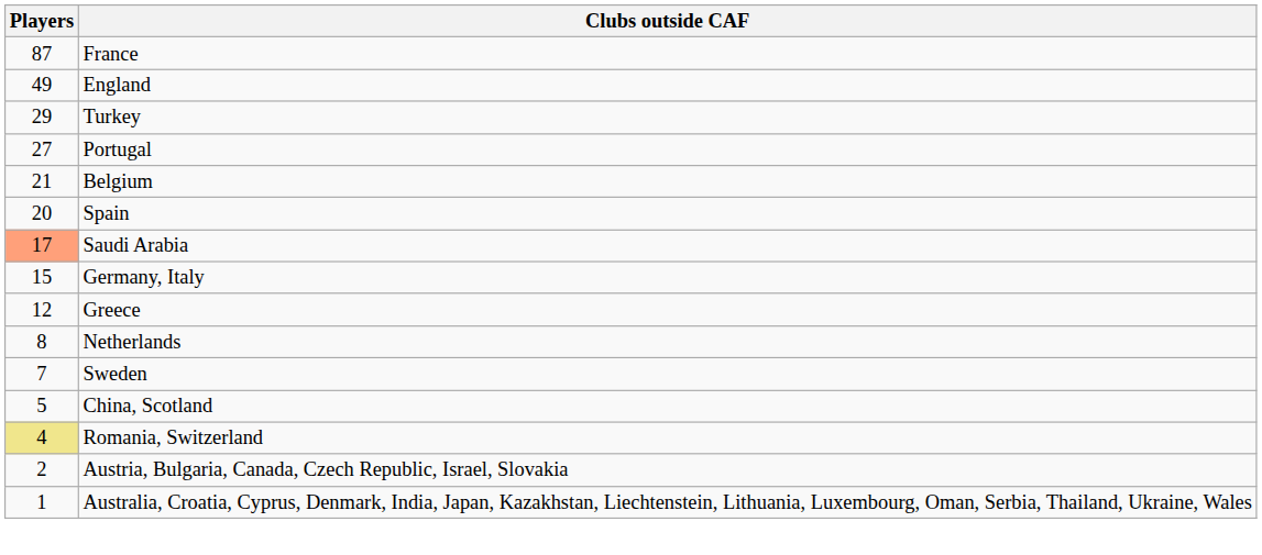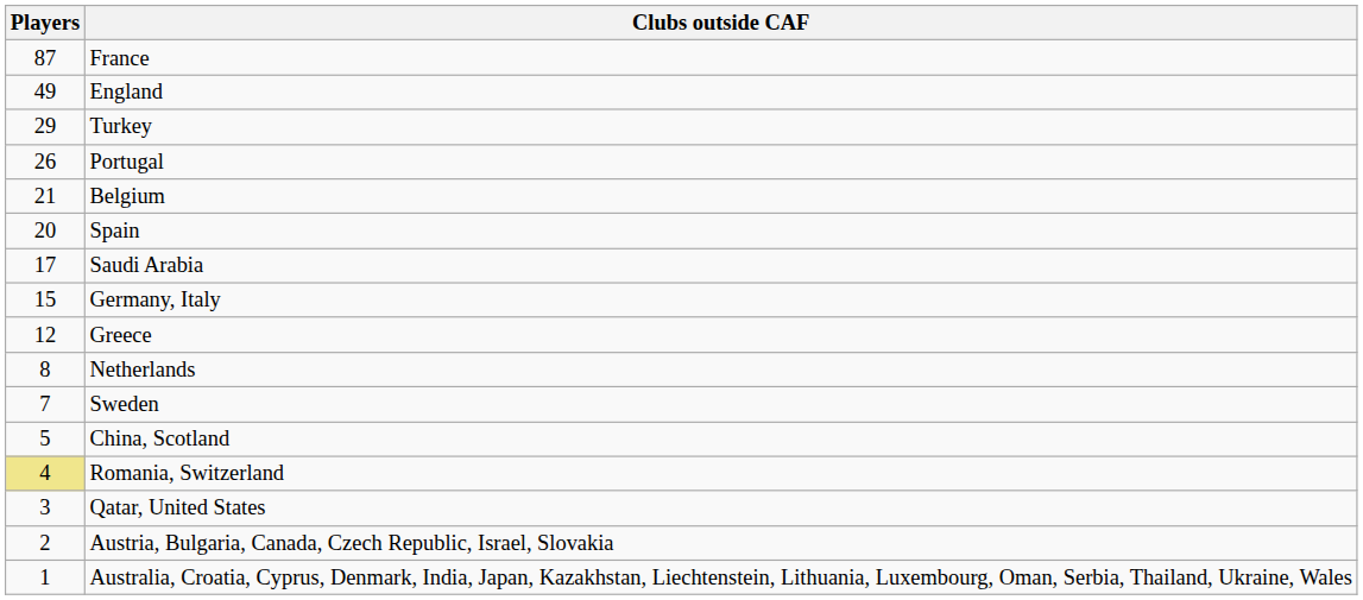 <table class="wikitable">
 <tr>
 <th>Players</th>
 <th>Clubs outside CAF</th>
 </tr>
 <tr>
 <td align="center">87</td>
 <td> France</td>
 </tr>
 <tr>
 <td align="center">49</td>
 <td> England</td>
 </tr>
 <tr>
 <td align="center">29</td>
 <td> Turkey</td>
 </tr>
 <tr>
-<td align="center">27</td>
+<td align="center">26</td>
 <td> Portugal</td>
 </tr>
 <tr>
 <td align="center">21</td>
 <td> Belgium</td>
 </tr>
 <tr>
 <td align="center">20</td>
 <td> Spain</td>
 </tr>
 <tr>
-<td align="center" style="background: lightsalmon;">17</td>
+<td align="center">17</td>
 <td> Saudi Arabia</td>
 </tr>
 <tr>
 <td align="center">15</td>
 <td> Germany,  Italy</td>
 </tr>
 <tr>
 <td align="center">12</td>
 <td> Greece</td>
 </tr>
 <tr>
 <td align="center">8</td>
 <td> Netherlands</td>
 </tr>
 <tr>
 <td align="center">7</td>
 <td> Sweden</td>
 </tr>
 <tr>
 <td align="center">5</td>
 <td> China,  Scotland</td>
 </tr>
 <tr>
 <td align="center" style="background: khaki;">4</td>
 <td> Romania,  Switzerland</td>
 </tr>
 <tr>
+<td align="center">3</td>
+<td> Qatar,  United States</td>
+</tr>
+<tr>
 <td align="center">2</td>
 <td> Austria,  Bulgaria,  Canada,  Czech Republic,  Israel,  Slovakia</td>
 </tr>
 <tr>
 <td align="center">1</td>
 <td> Australia,  Croatia,  Cyprus,  Denmark,  India,  Japan,  Kazakhstan,  Liechtenstein,  Lithuania,  Luxembourg,  Oman,  Serbia,  Thailand,  Ukraine,  Wales</td>
 </tr>
 </table>
